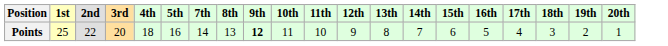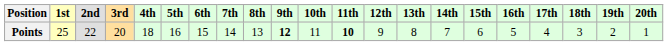 <table class="wikitable" style="font-size:70%; text-align:center">
 <tr>
 <th>Position</th>
 <td style="background:#ffffbf;"> <strong>1st</strong> </td>
 <td style="background:#dfdfdf;"> <strong>2nd</strong> </td>
 <td style="background:#ffdf9f;"> <strong>3rd</strong> </td>
 <td style="background:#dfffdf;"> <strong>4th</strong> </td>
 <td style="background:#dfffdf;"> <strong>5th</strong> </td>
+<td style="background:#dfffdf;"> <strong>6th</strong> </td>
 <td style="background:#dfffdf;"> <strong>7th</strong> </td>
 <td style="background:#dfffdf;"> <strong>8th</strong> </td>
 <td style="background:#dfffdf;"> <strong>9th</strong> </td>
 <td style="background:#dfffdf;"> <strong>10th</strong> </td>
 <td style="background:#dfffdf;"> <strong>11th</strong> </td>
 <td style="background:#dfffdf;"> <strong>12th</strong> </td>
 <td style="background:#dfffdf;"> <strong>13th</strong> </td>
 <td style="background:#dfffdf;"> <strong>14th</strong> </td>
 <td style="background:#dfffdf;"> <strong>15th</strong> </td>
 <td style="background:#dfffdf;"> <strong>16th</strong> </td>
 <td style="background:#dfffdf;"> <strong>17th</strong> </td>
 <td style="background:#dfffdf;"> <strong>18th</strong> </td>
 <td style="background:#dfffdf;"> <strong>19th</strong> </td>
 <td style="background:#dfffdf;"> <strong>20th</strong> </td>
 </tr>
 <tr>
 <th>Points</th>
 <td style="background:#ffffbf;">25</td>
 <td style="background:#dfdfdf;">22</td>
 <td style="background:#ffdf9f;">20</td>
 <td style="background:#dfffdf;">18</td>
 <td style="background:#dfffdf;">16</td>
+<td style="background:#dfffdf;">15</td>
 <td style="background:#dfffdf;">14</td>
 <td style="background:#dfffdf;">13</td>
 <td style="background:#dfffdf;"><strong>12</strong></td>
 <td style="background:#dfffdf;">11</td>
-<td style="background:#dfffdf;">10</td>
+<td style="background:#dfffdf;"><strong>10</strong></td>
 <td style="background:#dfffdf;">9</td>
 <td style="background:#dfffdf;">8</td>
 <td style="background:#dfffdf;">7</td>
 <td style="background:#dfffdf;">6</td>
 <td style="background:#dfffdf;">5</td>
 <td style="background:#dfffdf;">4</td>
 <td style="background:#dfffdf;">3</td>
 <td style="background:#dfffdf;">2</td>
 <td style="background:#dfffdf;">1</td>
 </tr>
 </table>
